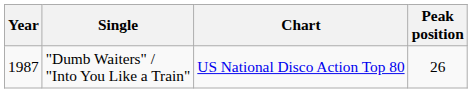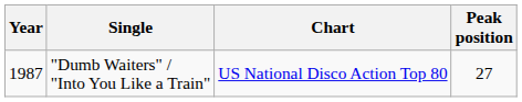 <table class="wikitable">
 <tr>
 <th>Year</th>
 <th>Single</th>
 <th>Chart</th>
 <th>Peak<br>position</th>
 </tr>
 <tr>
 <td>1987</td>
 <td>"Dumb Waiters" /<br>"Into You Like a Train"</td>
 <td><a href='#'>US National Disco Action Top 80</a></td>
-<td align="center">26</td>
+<td align="center">27</td>
 </tr>
 </table>
